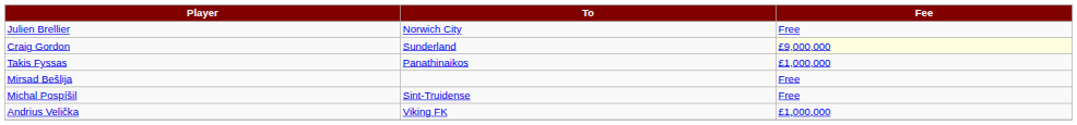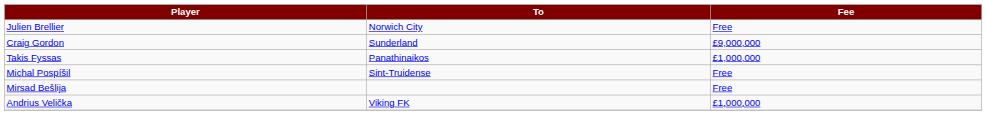 <table class="wikitable" style="text-align:left; font-size:95%;width:98%;">
 <tr>
 <th style="background:maroon; color:white;">Player</th>
 <th style="background:maroon; color:white;">To</th>
 <th style="background:maroon; color:white;">Fee</th>
 </tr>
 <tr>
 <td> <a href='#'>Julien Brellier</a></td>
 <td> <a href='#'>Norwich City</a></td>
 <td><a href='#'>Free</a></td>
 </tr>
 <tr>
 <td> <a href='#'>Craig Gordon</a></td>
 <td> <a href='#'>Sunderland</a></td>
-<td style="background: lightyellow;"><a href='#'>£9,000,000</a></td>
+<td><a href='#'>£9,000,000</a></td>
 </tr>
 <tr>
 <td> <a href='#'>Takis Fyssas</a></td>
 <td> <a href='#'>Panathinaikos</a></td>
 <td><a href='#'>£1,000,000</a></td>
 </tr>
 <tr>
-<td> <a href='#'>Mirsad Bešlija</a></td>
-<td></td>
+<td> <a href='#'>Michal Pospíšil</a></td>
+<td> <a href='#'>Sint-Truidense</a></td>
 <td><a href='#'>Free</a></td>
 </tr>
 <tr>
-<td> <a href='#'>Michal Pospíšil</a></td>
-<td> <a href='#'>Sint-Truidense</a></td>
+<td> <a href='#'>Mirsad Bešlija</a></td>
+<td></td>
 <td><a href='#'>Free</a></td>
 </tr>
 <tr>
 <td> <a href='#'>Andrius Velička</a></td>
 <td> <a href='#'>Viking FK</a></td>
 <td><a href='#'>£1,000,000</a></td>
 </tr>
 <tr>
 </tr>
 </table>
